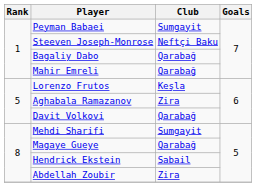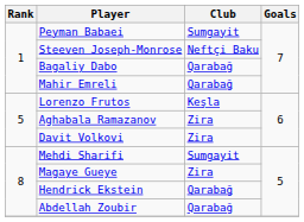 <table class="wikitable" style="text-align:center">
 <tr>
 <th>Rank</th>
 <th>Player</th>
 <th>Club</th>
 <th>Goals</th>
 </tr>
 <tr>
 <td rowspan="4">1</td>
 <td align="left"> <a href='#'>Peyman Babaei</a></td>
 <td align="left"><a href='#'>Sumgayit</a></td>
 <td rowspan="4">7</td>
 </tr>
 <tr>
 <td align="left"> <a href='#'>Steeven Joseph-Monrose</a></td>
 <td align="left"><a href='#'>Neftçi Baku</a></td>
 </tr>
 <tr>
 <td align="left"> <a href='#'>Bagaliy Dabo</a></td>
 <td align="left"><a href='#'>Qarabağ</a></td>
 </tr>
 <tr>
 <td align="left"> <a href='#'>Mahir Emreli</a></td>
 <td align="left"><a href='#'>Qarabağ</a></td>
 </tr>
 <tr>
 <td rowspan="3">5</td>
 <td align="left"> <a href='#'>Lorenzo Frutos</a></td>
 <td align="left"><a href='#'>Keşla</a></td>
 <td rowspan="3">6</td>
 </tr>
 <tr>
 <td align="left"> <a href='#'>Aghabala Ramazanov</a></td>
 <td align="left"><a href='#'>Zira</a></td>
 </tr>
 <tr>
 <td align="left"> <a href='#'>Davit Volkovi</a></td>
-<td align="left"><a href='#'>Qarabağ</a></td>
+<td align="left"><a href='#'>Zira</a></td>
 </tr>
 <tr>
 <td rowspan="4">8</td>
 <td align="left"> <a href='#'>Mehdi Sharifi</a></td>
 <td align="left"><a href='#'>Sumgayit</a></td>
 <td rowspan="4">5</td>
 </tr>
 <tr>
 <td align="left"> <a href='#'>Magaye Gueye</a></td>
+<td align="left"><a href='#'>Zira</a></td>
+</tr>
+<tr>
+<td align="left"> <a href='#'>Hendrick Ekstein</a></td>
 <td align="left"><a href='#'>Qarabağ</a></td>
 </tr>
 <tr>
-<td align="left"> <a href='#'>Hendrick Ekstein</a></td>
-<td align="left"><a href='#'>Sabail</a></td>
-</tr>
-<tr>
 <td align="left"> <a href='#'>Abdellah Zoubir</a></td>
-<td align="left"><a href='#'>Zira</a></td>
+<td align="left"><a href='#'>Qarabağ</a></td>
 </tr>
 <tr>
 </tr>
 </table>
